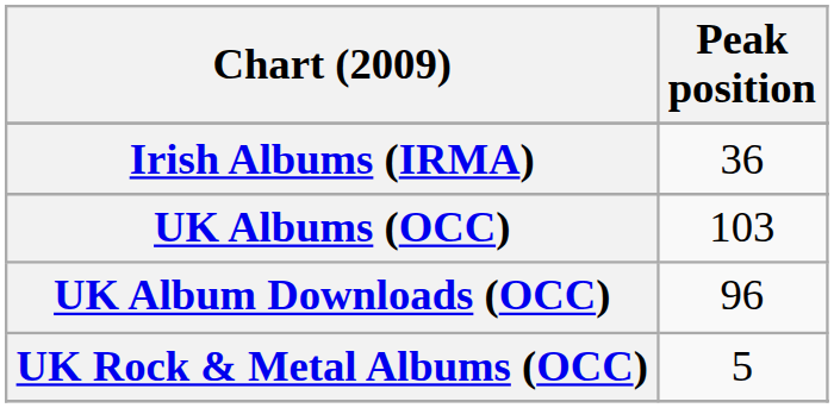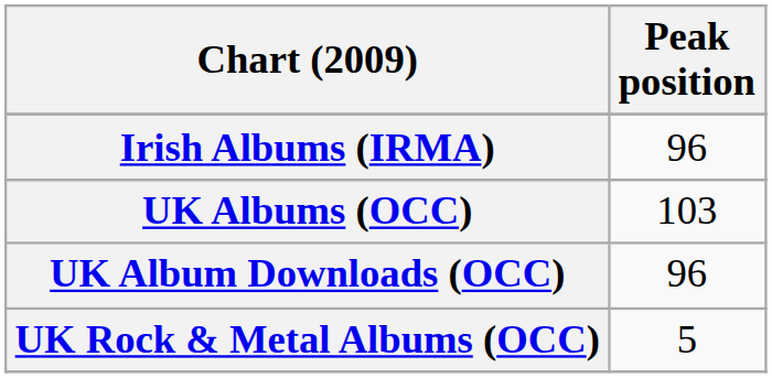 <table class="wikitable sortable plainrowheaders" style="text-align:center">
 <tr>
 <th scope="col">Chart (2009)</th>
 <th scope="col">Peak<br>position</th>
 </tr>
 <tr>
 </tr>
 <tr>
 </tr>
 <tr>
 </tr>
 <tr>
 </tr>
 <tr>
 <th scope="row"><a href='#'>Irish Albums</a> (<a href='#'>IRMA</a>)</th>
-<td>36</td>
+<td>96</td>
 </tr>
 <tr>
 </tr>
 <tr>
 </tr>
 <tr>
 </tr>
 <tr>
 <th scope="row"><a href='#'>UK Albums</a> (<a href='#'>OCC</a>)</th>
 <td>103</td>
 </tr>
 <tr>
 <th scope="row"><a href='#'>UK Album Downloads</a> (<a href='#'>OCC</a>)</th>
 <td>96</td>
 </tr>
 <tr>
 <th scope="row"><a href='#'>UK Rock & Metal Albums</a> (<a href='#'>OCC</a>)</th>
 <td>5</td>
 </tr>
 <tr>
 </tr>
 <tr>
 </tr>
 </table>
